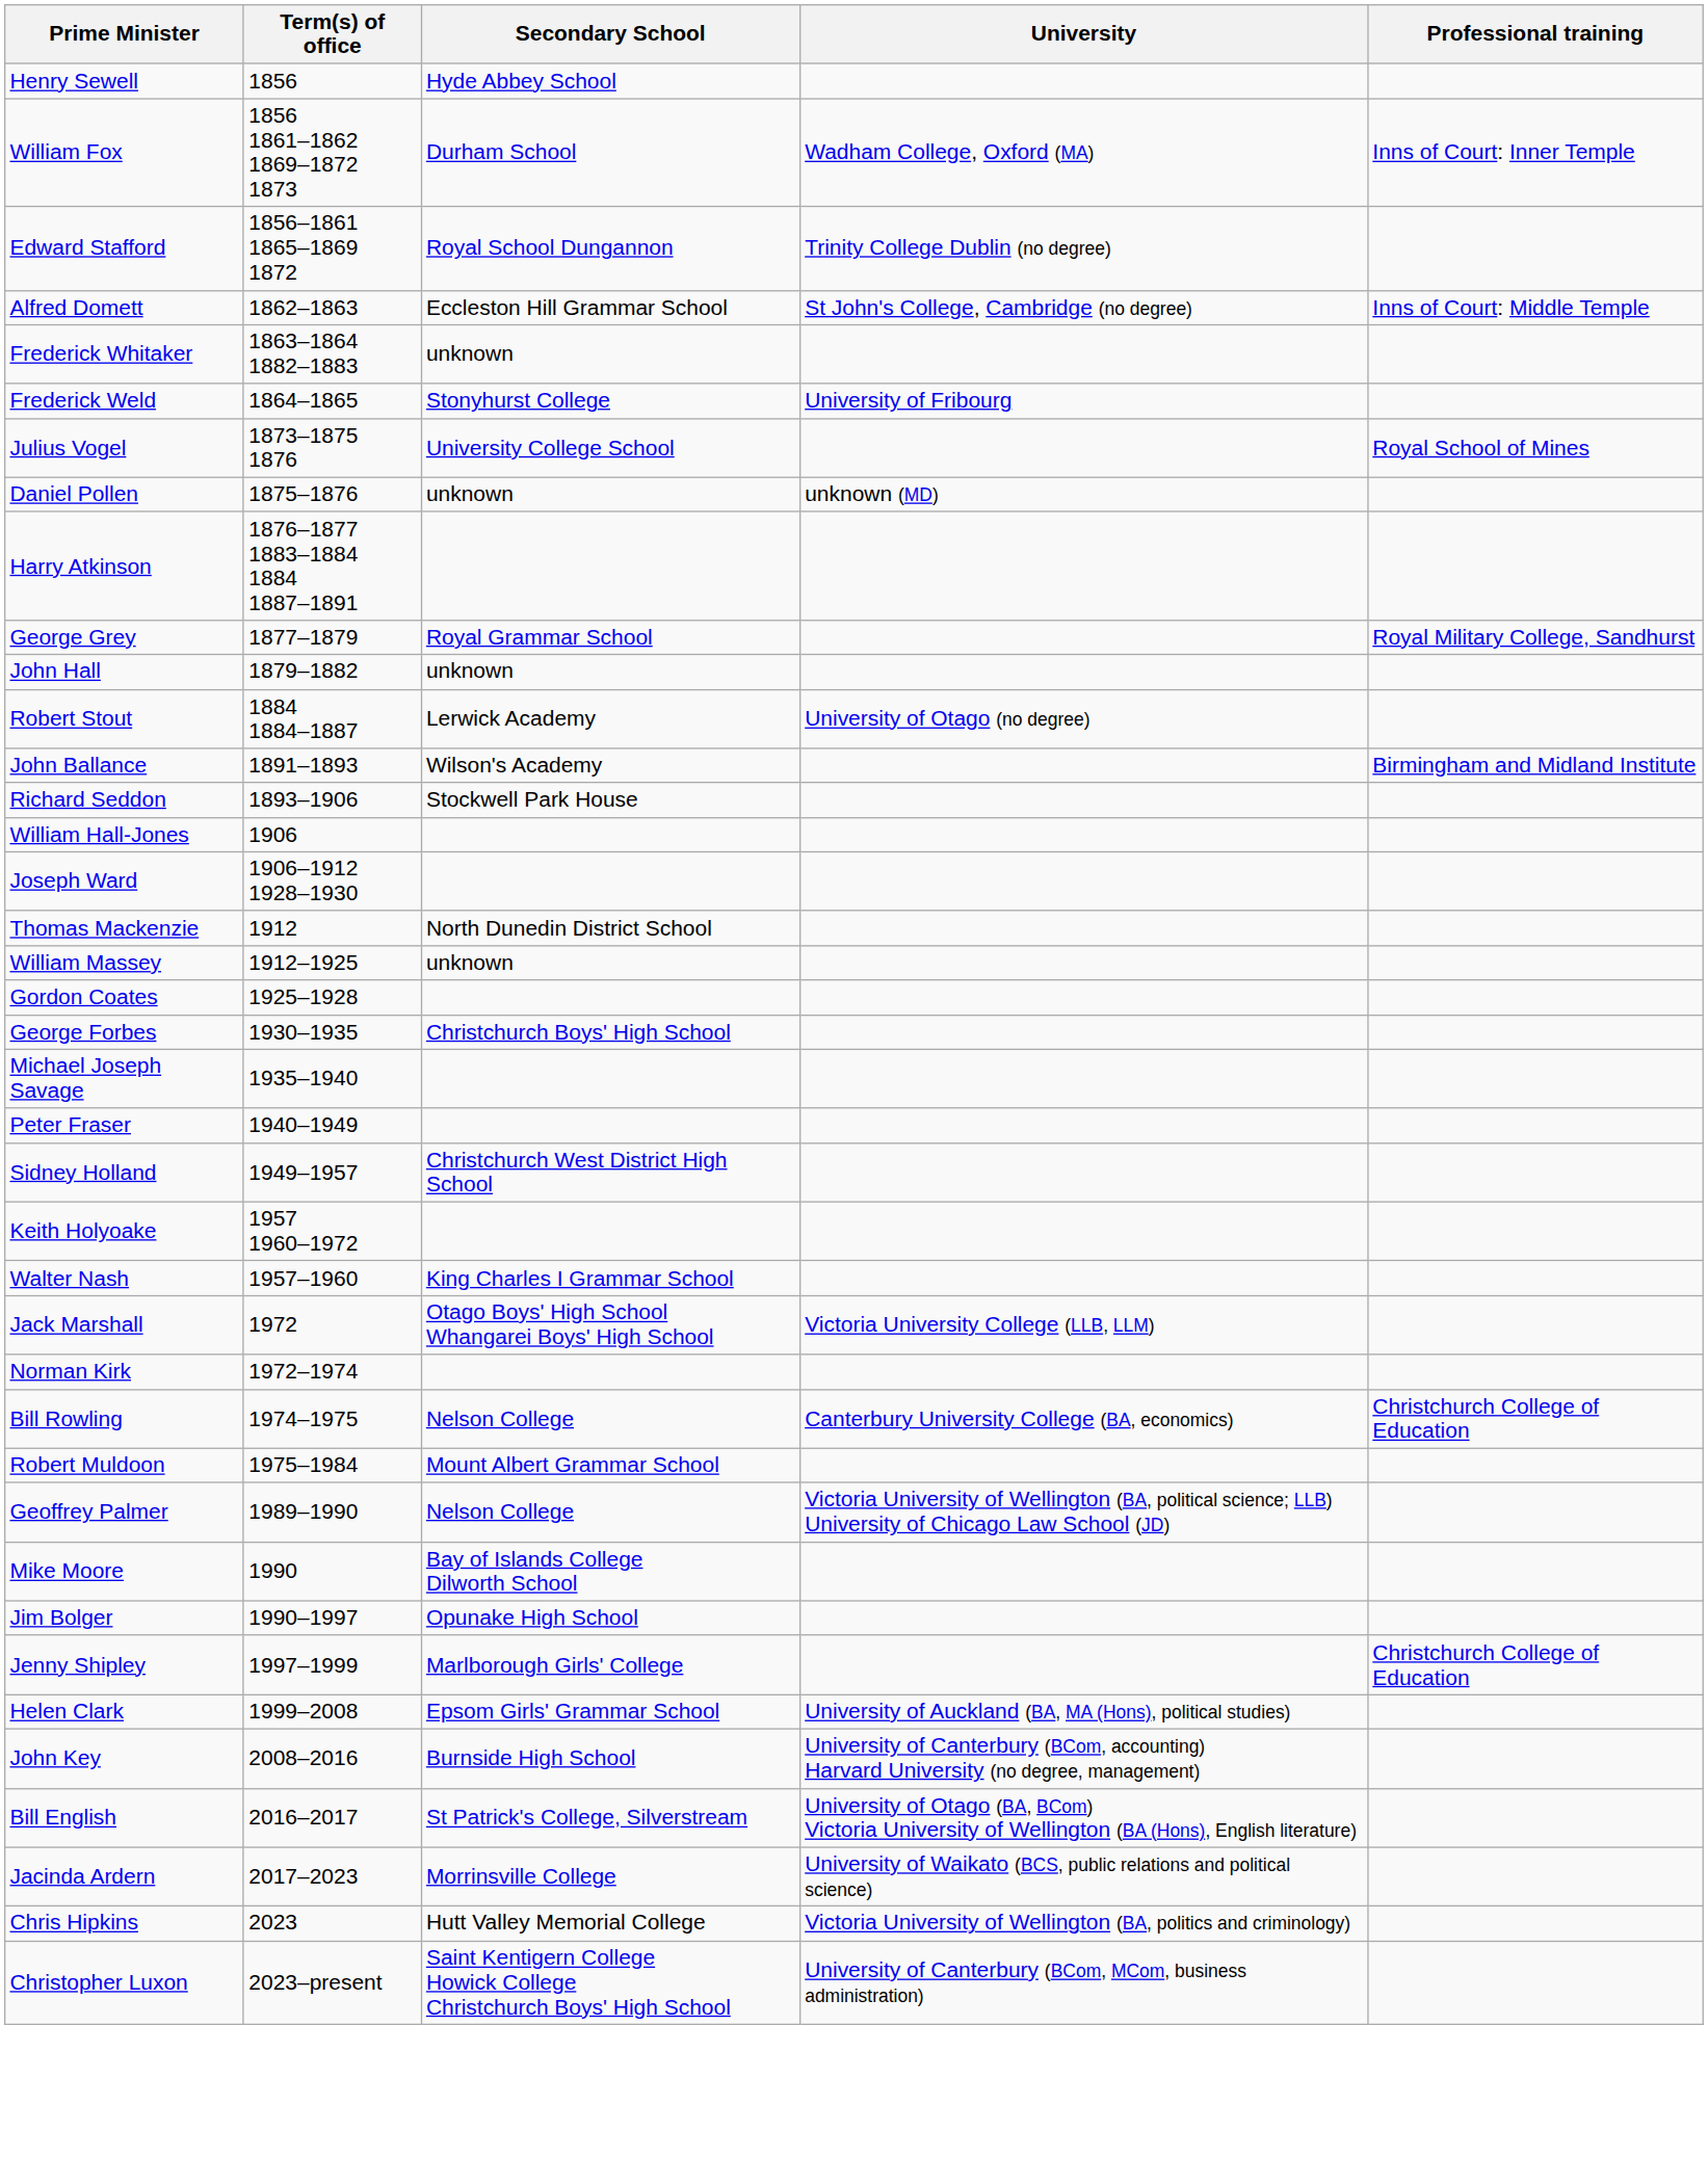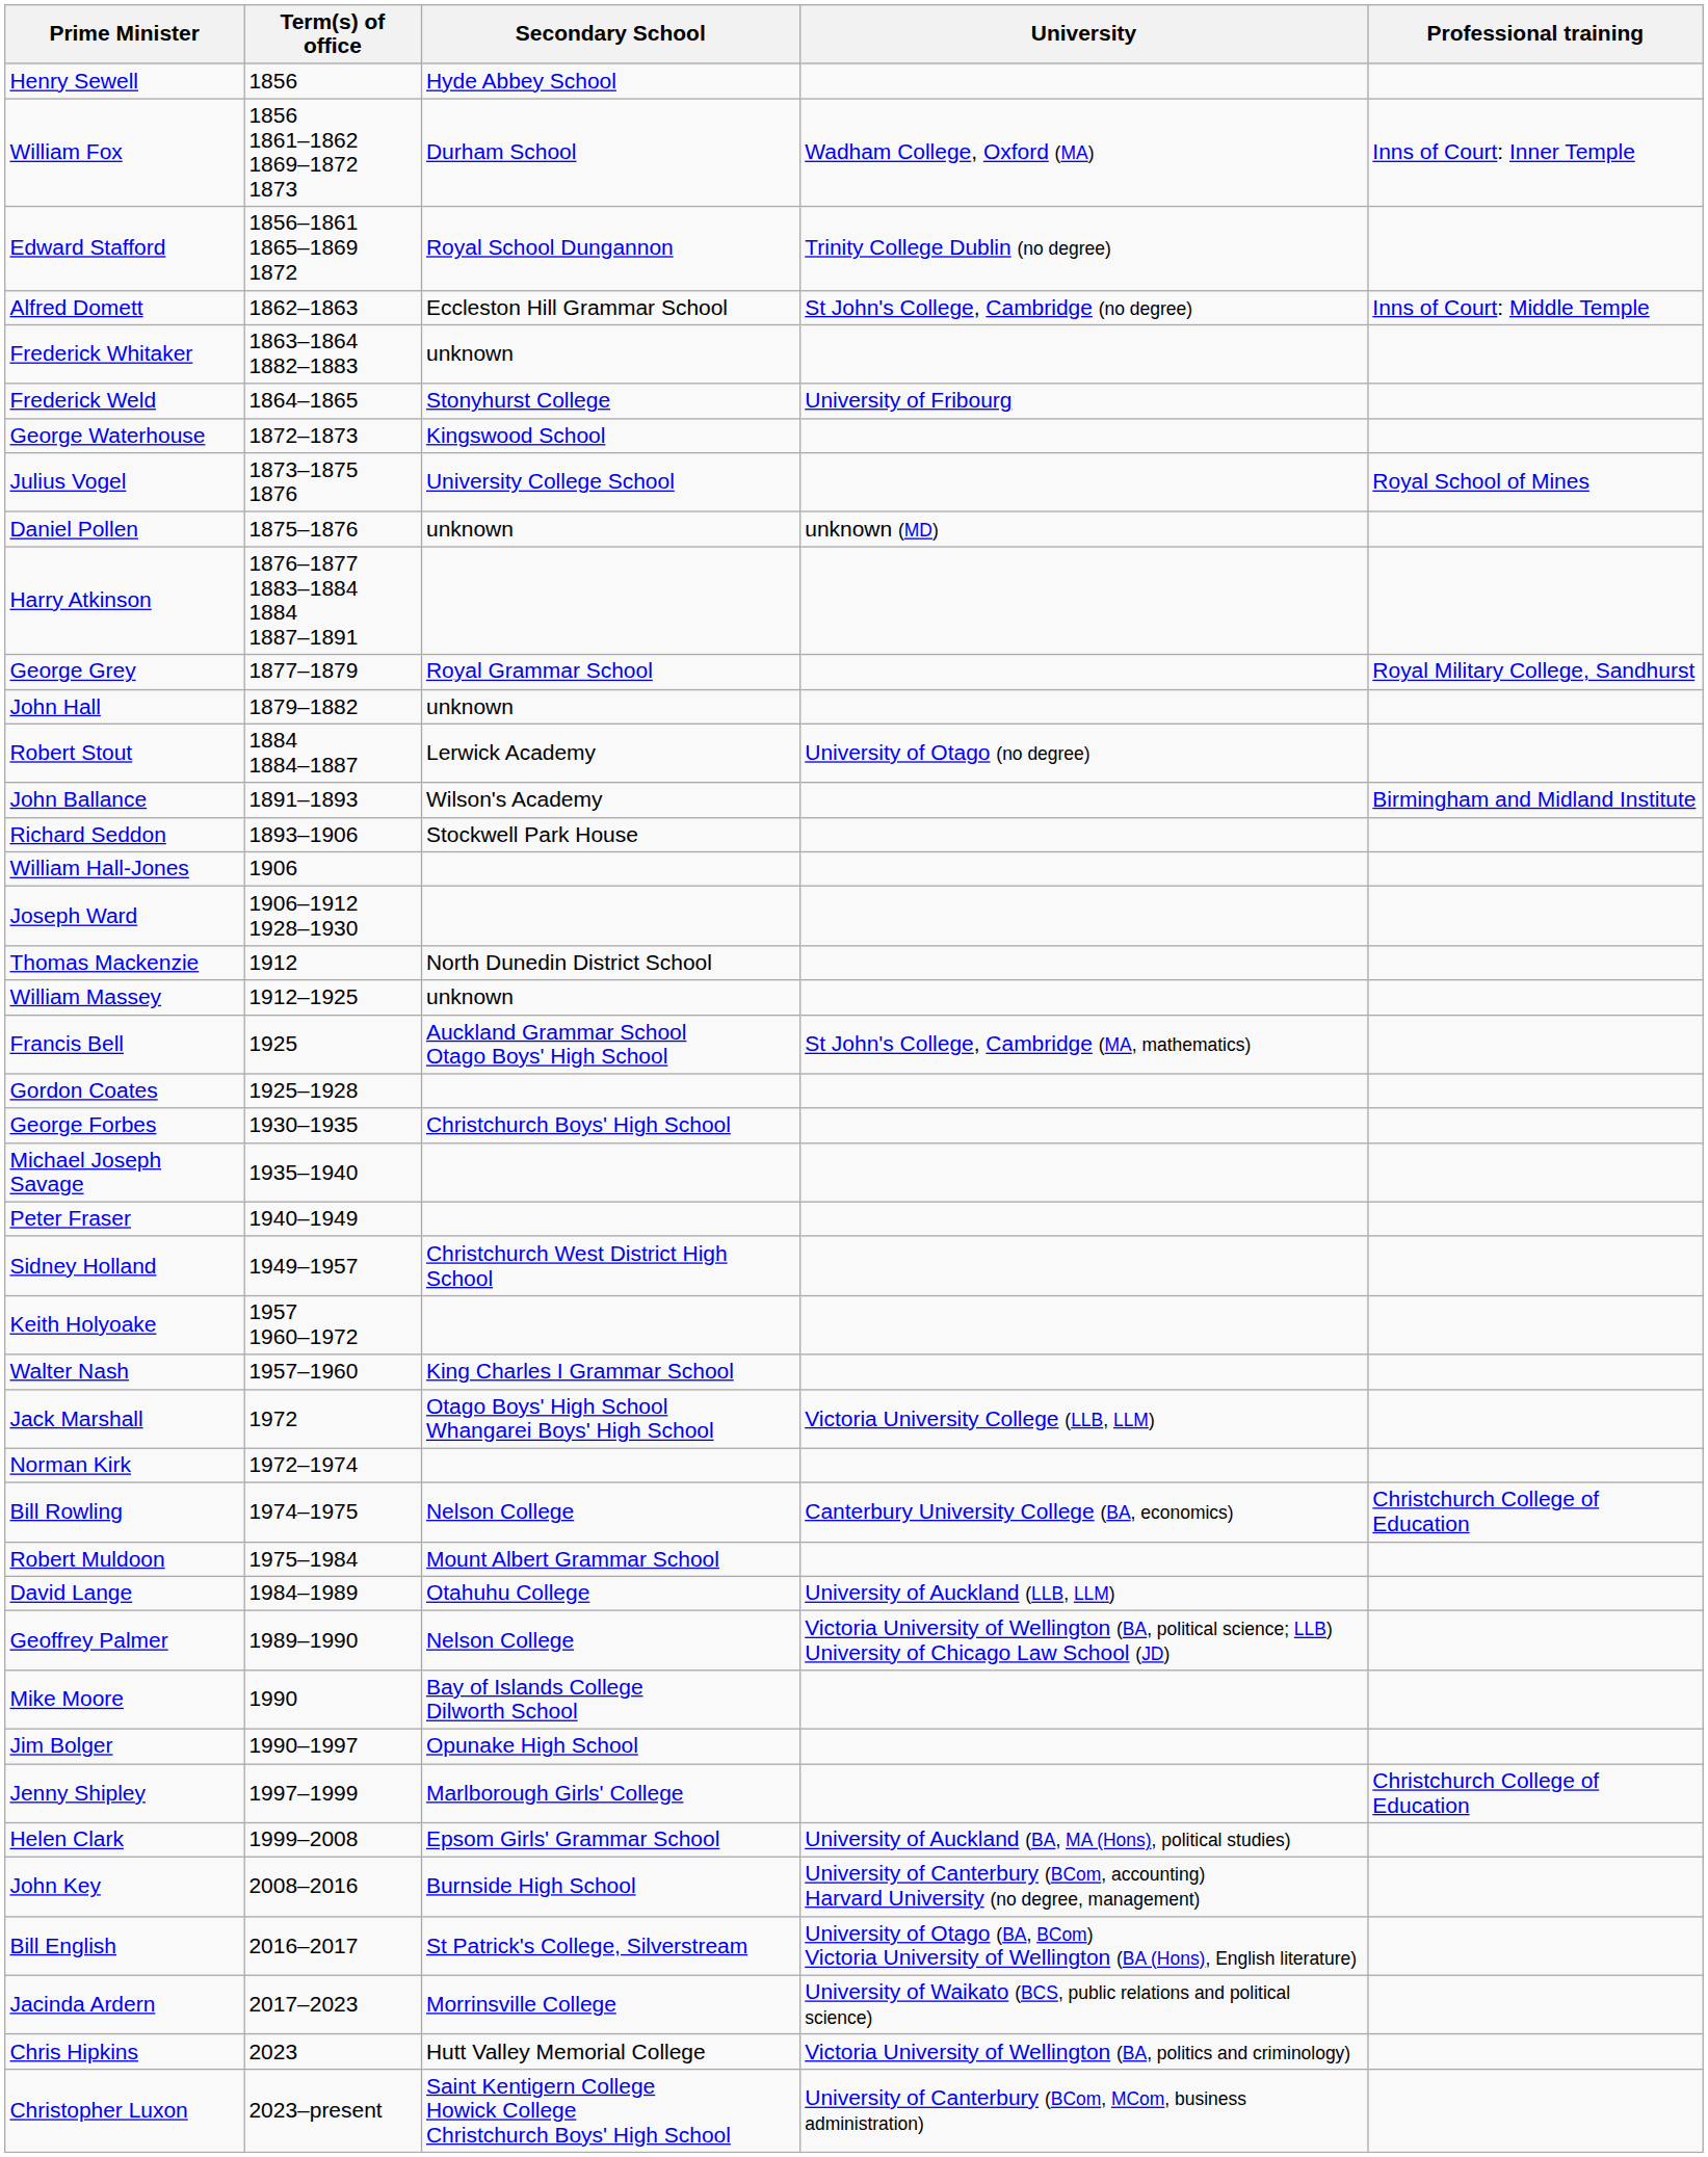 <table class="wikitable sortable">
 <tr>
 <th>Prime Minister</th>
 <th>Term(s) of office</th>
 <th>Secondary School</th>
 <th>University</th>
 <th>Professional training</th>
 </tr>
 <tr>
 <td><a href='#'>Henry Sewell</a></td>
 <td>1856</td>
 <td><a href='#'>Hyde Abbey School</a></td>
 <td></td>
 <td></td>
 </tr>
 <tr>
 <td><a href='#'>William Fox</a></td>
 <td>1856<br>1861–1862<br>1869–1872<br>1873</td>
 <td><a href='#'>Durham School</a></td>
 <td><a href='#'>Wadham College</a>, <a href='#'>Oxford</a> <small>(<a href='#'>MA</a>)</small></td>
 <td><a href='#'>Inns of Court</a>: <a href='#'>Inner Temple</a></td>
 </tr>
 <tr>
 <td><a href='#'>Edward Stafford</a></td>
 <td>1856–1861<br>1865–1869<br>1872</td>
 <td><a href='#'>Royal School Dungannon</a></td>
 <td><a href='#'>Trinity College Dublin</a> <small>(no degree)</small></td>
 <td></td>
 </tr>
 <tr>
 <td><a href='#'>Alfred Domett</a></td>
 <td>1862–1863</td>
 <td>Eccleston Hill Grammar School</td>
 <td><a href='#'>St John's College</a>, <a href='#'>Cambridge</a> <small>(no degree)</small></td>
 <td><a href='#'>Inns of Court</a>: <a href='#'>Middle Temple</a></td>
 </tr>
 <tr>
 <td><a href='#'>Frederick Whitaker</a></td>
 <td>1863–1864<br>1882–1883</td>
 <td>unknown</td>
 <td></td>
 <td></td>
 </tr>
 <tr>
 <td><a href='#'>Frederick Weld</a></td>
 <td>1864–1865</td>
 <td><a href='#'>Stonyhurst College</a></td>
 <td><a href='#'>University of Fribourg</a></td>
+<td></td>
+</tr>
+<tr>
+<td><a href='#'>George Waterhouse</a></td>
+<td>1872–1873</td>
+<td><a href='#'>Kingswood School</a></td>
+<td></td>
 <td></td>
 </tr>
 <tr>
 <td><a href='#'>Julius Vogel</a></td>
 <td>1873–1875<br>1876</td>
 <td><a href='#'>University College School</a></td>
 <td></td>
 <td><a href='#'>Royal School of Mines</a></td>
 </tr>
 <tr>
 <td><a href='#'>Daniel Pollen</a></td>
 <td>1875–1876</td>
 <td>unknown</td>
 <td>unknown <small>(<a href='#'>MD</a>)</small></td>
 <td></td>
 </tr>
 <tr>
 <td><a href='#'>Harry Atkinson</a></td>
 <td>1876–1877<br>1883–1884<br>1884<br>1887–1891</td>
 <td></td>
 <td></td>
 <td></td>
 </tr>
 <tr>
 <td><a href='#'>George Grey</a></td>
 <td>1877–1879</td>
 <td><a href='#'>Royal Grammar School</a></td>
 <td></td>
 <td><a href='#'>Royal Military College, Sandhurst</a></td>
 </tr>
 <tr>
 <td><a href='#'>John Hall</a></td>
 <td>1879–1882</td>
 <td>unknown</td>
 <td></td>
 <td></td>
 </tr>
 <tr>
 <td><a href='#'>Robert Stout</a></td>
 <td>1884<br>1884–1887</td>
 <td>Lerwick Academy</td>
 <td><a href='#'>University of Otago</a> <small>(no degree)</small></td>
 <td></td>
 </tr>
 <tr>
 <td><a href='#'>John Ballance</a></td>
 <td>1891–1893</td>
 <td>Wilson's Academy</td>
 <td></td>
 <td><a href='#'>Birmingham and Midland Institute</a></td>
 </tr>
 <tr>
 <td><a href='#'>Richard Seddon</a></td>
 <td>1893–1906</td>
 <td>Stockwell Park House</td>
 <td></td>
 <td></td>
 </tr>
 <tr>
 <td><a href='#'>William Hall-Jones</a></td>
 <td>1906</td>
 <td></td>
 <td></td>
 <td></td>
 </tr>
 <tr>
 <td><a href='#'>Joseph Ward</a></td>
 <td>1906–1912<br>1928–1930</td>
 <td></td>
 <td></td>
 <td></td>
 </tr>
 <tr>
 <td><a href='#'>Thomas Mackenzie</a></td>
 <td>1912</td>
 <td>North Dunedin District School</td>
 <td></td>
 <td></td>
 </tr>
 <tr>
 <td><a href='#'>William Massey</a></td>
 <td>1912–1925</td>
 <td>unknown</td>
 <td></td>
 <td></td>
 </tr>
 <tr>
+<td><a href='#'>Francis Bell</a></td>
+<td>1925</td>
+<td><a href='#'>Auckland Grammar School</a><br><a href='#'>Otago Boys' High School</a></td>
+<td><a href='#'>St John's College</a>, <a href='#'>Cambridge</a> <small>(<a href='#'>MA</a>, mathematics)</small></td>
+<td></td>
+</tr>
+<tr>
 <td><a href='#'>Gordon Coates</a></td>
 <td>1925–1928</td>
 <td></td>
 <td></td>
 <td></td>
 </tr>
 <tr>
 <td><a href='#'>George Forbes</a></td>
 <td>1930–1935</td>
 <td><a href='#'>Christchurch Boys' High School</a></td>
 <td></td>
 <td></td>
 </tr>
 <tr>
 <td><a href='#'>Michael Joseph Savage</a></td>
 <td>1935–1940</td>
 <td></td>
 <td></td>
 <td></td>
 </tr>
 <tr>
 <td><a href='#'>Peter Fraser</a></td>
 <td>1940–1949</td>
 <td></td>
 <td></td>
 <td></td>
 </tr>
 <tr>
 <td><a href='#'>Sidney Holland</a></td>
 <td>1949–1957</td>
 <td><a href='#'>Christchurch West District High School</a></td>
 <td></td>
 <td></td>
 </tr>
 <tr>
 <td><a href='#'>Keith Holyoake</a></td>
 <td>1957<br>1960–1972</td>
 <td></td>
 <td></td>
 <td></td>
 </tr>
 <tr>
 <td><a href='#'>Walter Nash</a></td>
 <td>1957–1960</td>
 <td><a href='#'>King Charles I Grammar School</a></td>
 <td></td>
 <td></td>
 </tr>
 <tr>
 <td><a href='#'>Jack Marshall</a></td>
 <td>1972</td>
 <td><a href='#'>Otago Boys' High School</a><br><a href='#'>Whangarei Boys' High School</a></td>
 <td><a href='#'>Victoria University College</a> <small>(<a href='#'>LLB</a>, <a href='#'>LLM</a>)</small></td>
 <td></td>
 </tr>
 <tr>
 <td><a href='#'>Norman Kirk</a></td>
 <td>1972–1974</td>
 <td></td>
 <td></td>
 <td></td>
 </tr>
 <tr>
 <td><a href='#'>Bill Rowling</a></td>
 <td>1974–1975</td>
 <td><a href='#'>Nelson College</a></td>
 <td><a href='#'>Canterbury University College</a> <small>(<a href='#'>BA</a>, economics)</small></td>
 <td><a href='#'>Christchurch College of Education</a></td>
 </tr>
 <tr>
 <td><a href='#'>Robert Muldoon</a></td>
 <td>1975–1984</td>
 <td><a href='#'>Mount Albert Grammar School</a></td>
 <td></td>
 <td></td>
 </tr>
 <tr>
+<td><a href='#'>David Lange</a></td>
+<td>1984–1989</td>
+<td><a href='#'>Otahuhu College</a></td>
+<td><a href='#'>University of Auckland</a> <small>(<a href='#'>LLB</a>, <a href='#'>LLM</a>)</small></td>
+<td></td>
+</tr>
+<tr>
 <td><a href='#'>Geoffrey Palmer</a></td>
 <td>1989–1990</td>
 <td><a href='#'>Nelson College</a></td>
 <td><a href='#'>Victoria University of Wellington</a> <small>(<a href='#'>BA</a>, political science; <a href='#'>LLB</a>)</small><br><a href='#'>University of Chicago Law School</a> <small>(<a href='#'>JD</a>)</small></td>
 <td></td>
 </tr>
 <tr>
 <td><a href='#'>Mike Moore</a></td>
 <td>1990</td>
 <td><a href='#'>Bay of Islands College</a><br><a href='#'>Dilworth School</a></td>
 <td></td>
 <td></td>
 </tr>
 <tr>
 <td><a href='#'>Jim Bolger</a></td>
 <td>1990–1997</td>
 <td><a href='#'>Opunake High School</a></td>
 <td></td>
 <td></td>
 </tr>
 <tr>
 <td><a href='#'>Jenny Shipley</a></td>
 <td>1997–1999</td>
 <td><a href='#'>Marlborough Girls' College</a></td>
 <td></td>
 <td><a href='#'>Christchurch College of Education</a></td>
 </tr>
 <tr>
 <td><a href='#'>Helen Clark</a></td>
 <td>1999–2008</td>
 <td><a href='#'>Epsom Girls' Grammar School</a></td>
 <td><a href='#'>University of Auckland</a> <small>(<a href='#'>BA</a>, <a href='#'>MA (Hons)</a>, political studies)</small></td>
 <td></td>
 </tr>
 <tr>
 <td><a href='#'>John Key</a></td>
 <td>2008–2016</td>
 <td><a href='#'>Burnside High School</a></td>
 <td><a href='#'>University of Canterbury</a> <small>(<a href='#'>BCom</a>, accounting)</small><br><a href='#'>Harvard University</a> <small>(no degree, management)</small></td>
 <td></td>
 </tr>
 <tr>
 <td><a href='#'>Bill English</a></td>
 <td>2016–2017</td>
 <td><a href='#'>St Patrick's College, Silverstream</a></td>
 <td><a href='#'>University of Otago</a> <small>(<a href='#'>BA</a>, <a href='#'>BCom</a>)</small><br><a href='#'>Victoria University of Wellington</a> <small>(<a href='#'>BA (Hons)</a>, English literature)</small></td>
 <td></td>
 </tr>
 <tr>
 <td><a href='#'>Jacinda Ardern</a></td>
 <td>2017–2023</td>
 <td><a href='#'>Morrinsville College</a></td>
 <td><a href='#'>University of Waikato</a> <small>(<a href='#'>BCS</a>, public relations and political science)</small></td>
 <td></td>
 </tr>
 <tr>
 <td><a href='#'>Chris Hipkins</a></td>
 <td>2023</td>
 <td>Hutt Valley Memorial College</td>
 <td><a href='#'>Victoria University of Wellington</a> <small>(<a href='#'>BA</a>, politics and criminology)</small></td>
 <td></td>
 </tr>
 <tr>
 <td><a href='#'>Christopher Luxon</a></td>
 <td>2023–present</td>
 <td><a href='#'>Saint Kentigern College</a><br><a href='#'>Howick College</a><br><a href='#'>Christchurch Boys' High School</a></td>
 <td><a href='#'>University of Canterbury</a> <small>(<a href='#'>BCom</a>, <a href='#'>MCom</a>, business administration)</small></td>
 <td></td>
 </tr>
 </table>
